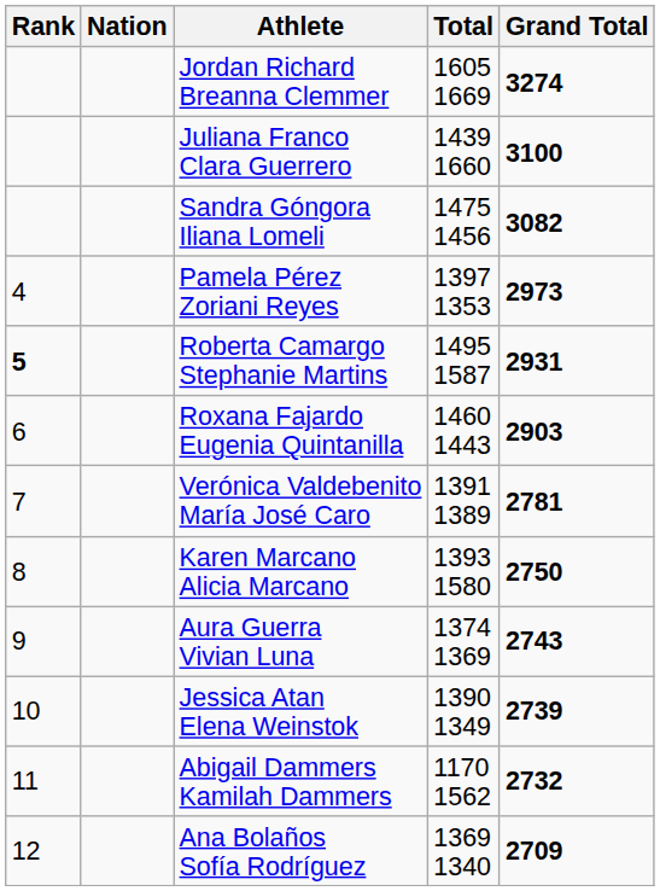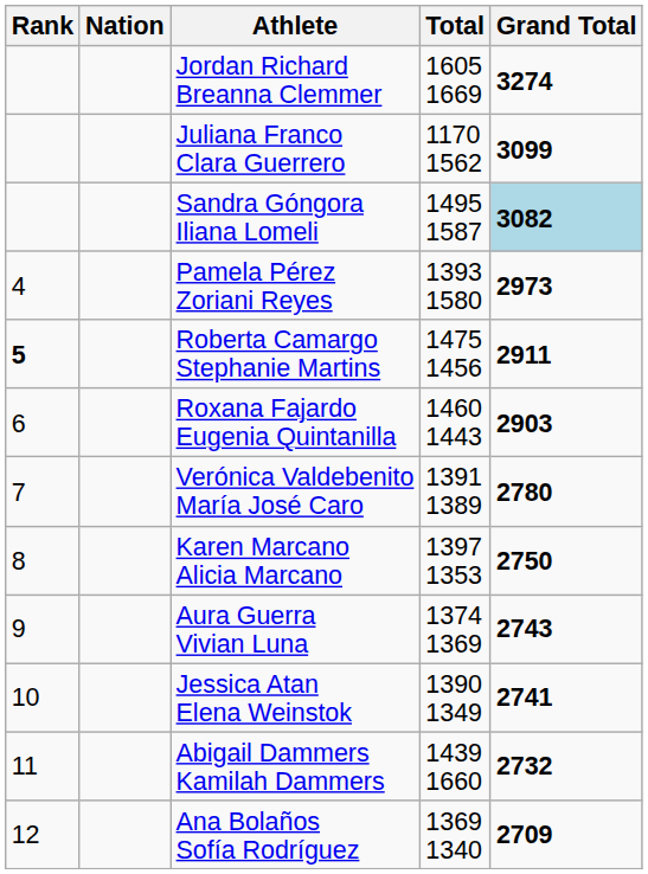 <table class="wikitable sortable" style="font-size:95%" style="width:35em;" style="text-align:center">
 <tr>
 <th>Rank</th>
 <th>Nation</th>
 <th>Athlete</th>
 <th>Total</th>
 <th>Grand Total</th>
 </tr>
 <tr>
 <td></td>
 <td align=left></td>
 <td align=left><a href='#'>Jordan Richard</a><br><a href='#'>Breanna Clemmer</a></td>
 <td>1605<br>1669</td>
 <td><strong>3274</strong></td>
 </tr>
 <tr>
 <td></td>
 <td align=left></td>
 <td align=left><a href='#'>Juliana Franco</a><br><a href='#'>Clara Guerrero</a></td>
-<td>1439<br>1660</td>
-<td><strong>3100</strong></td>
+<td>1170<br>1562</td>
+<td><strong>3099</strong></td>
 </tr>
 <tr>
 <td></td>
 <td align=left></td>
 <td align=left><a href='#'>Sandra Góngora</a><br><a href='#'>Iliana Lomeli</a></td>
-<td>1475<br>1456</td>
-<td><strong>3082</strong></td>
+<td>1495<br>1587</td>
+<td style="background: lightblue;"><strong>3082</strong></td>
 </tr>
 <tr>
 <td>4</td>
 <td align=left></td>
 <td align=left><a href='#'>Pamela Pérez</a><br><a href='#'>Zoriani Reyes</a></td>
-<td>1397<br>1353</td>
+<td>1393<br>1580</td>
 <td><strong>2973</strong></td>
 </tr>
 <tr>
 <td><strong>5</strong></td>
 <td align=left></td>
 <td align=left><a href='#'>Roberta Camargo</a><br><a href='#'>Stephanie Martins</a></td>
-<td>1495<br>1587</td>
-<td><strong>2931</strong></td>
+<td>1475<br>1456</td>
+<td><strong>2911</strong></td>
 </tr>
 <tr>
 <td>6</td>
 <td align=left></td>
 <td align=left><a href='#'>Roxana Fajardo</a><br><a href='#'>Eugenia Quintanilla</a></td>
 <td>1460<br>1443</td>
 <td><strong>2903</strong></td>
 </tr>
 <tr>
 <td>7</td>
 <td align=left></td>
 <td align=left><a href='#'>Verónica Valdebenito</a><br><a href='#'>María José Caro</a></td>
 <td>1391<br>1389</td>
-<td><strong>2781</strong></td>
+<td><strong>2780</strong></td>
 </tr>
 <tr>
 <td>8</td>
 <td align=left></td>
 <td align=left><a href='#'>Karen Marcano</a><br><a href='#'>Alicia Marcano</a></td>
-<td>1393<br>1580</td>
+<td>1397<br>1353</td>
 <td><strong>2750</strong></td>
 </tr>
 <tr>
 <td>9</td>
 <td align=left></td>
 <td align=left><a href='#'>Aura Guerra</a><br><a href='#'>Vivian Luna</a></td>
 <td>1374<br>1369</td>
 <td><strong>2743</strong></td>
 </tr>
 <tr>
 <td>10</td>
 <td align=left></td>
 <td align=left><a href='#'>Jessica Atan</a><br><a href='#'>Elena Weinstok</a></td>
 <td>1390<br>1349</td>
-<td><strong>2739</strong></td>
+<td><strong>2741</strong></td>
 </tr>
 <tr>
 <td>11</td>
 <td align=left></td>
 <td align=left><a href='#'>Abigail Dammers</a><br><a href='#'>Kamilah Dammers</a></td>
-<td>1170<br>1562</td>
+<td>1439<br>1660</td>
 <td><strong>2732</strong></td>
 </tr>
 <tr>
 <td>12</td>
 <td align=left></td>
 <td align=left><a href='#'>Ana Bolaños</a><br><a href='#'>Sofía Rodríguez</a></td>
 <td>1369<br>1340</td>
 <td><strong>2709</strong></td>
 </tr>
 <tr>
 </tr>
 </table>
